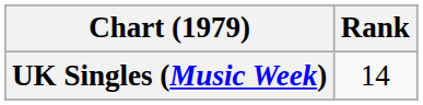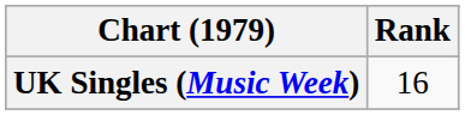 <table class="wikitable sortable plainrowheaders">
 <tr>
 <th>Chart (1979)</th>
 <th>Rank</th>
 </tr>
 <tr>
 <th scope="row">UK Singles (<em><a href='#'>Music Week</a></em>)</th>
-<td style="text-align:center;">14</td>
+<td style="text-align:center;">16</td>
 </tr>
 </table>
